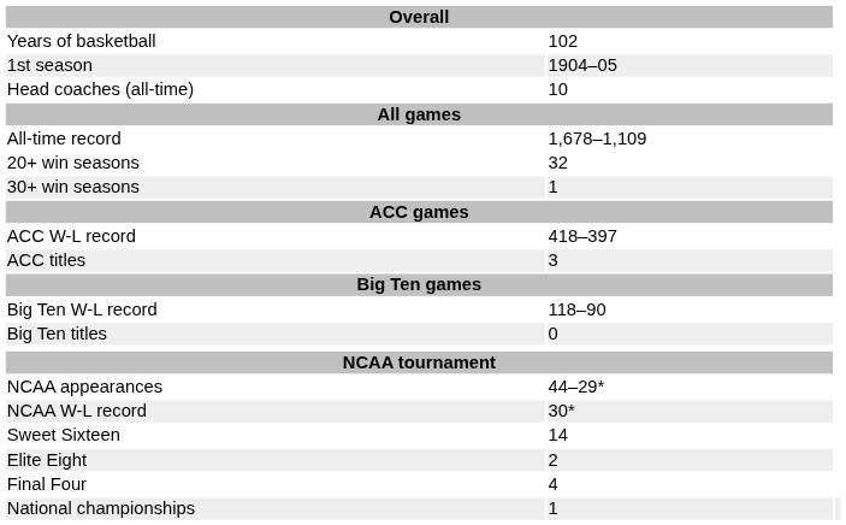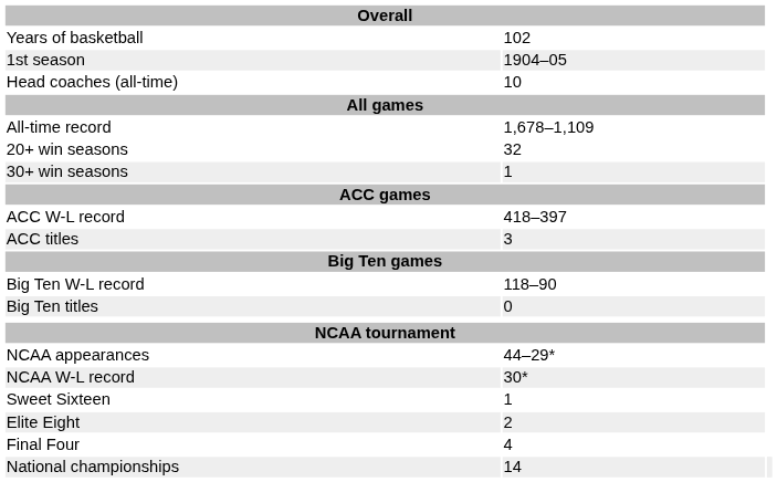 <table width=60% class="toccolours">
 <tr>
 <th colspan=2 bgcolor=silver>Overall</th>
 </tr>
 <tr>
 <td>Years of basketball</td>
 <td>102</td>
 </tr>
 <tr bgcolor=#eeeeee>
 <td>1st season</td>
 <td>1904–05</td>
 </tr>
 <tr>
 <td>Head coaches (all-time)</td>
 <td>10</td>
 </tr>
 <tr>
 <th colspan=2 bgcolor=silver>All games</th>
 </tr>
 <tr>
 <td>All-time record</td>
 <td>1,678–1,109</td>
 </tr>
 <tr>
 <td>20+ win seasons</td>
 <td>32</td>
 </tr>
 <tr bgcolor=#eeeeee>
 <td>30+ win seasons</td>
 <td>1</td>
 </tr>
 <tr>
 <th colspan=2 bgcolor=silver>ACC games</th>
 </tr>
 <tr>
 <td>ACC W-L record</td>
 <td>418–397</td>
 </tr>
 <tr bgcolor=#eeeeee>
 <td>ACC titles</td>
 <td>3</td>
 </tr>
 <tr>
 <th colspan=2 bgcolor=silver>Big Ten games</th>
 </tr>
 <tr>
 <td>Big Ten W-L record</td>
 <td>118–90</td>
 </tr>
 <tr bgcolor=#eeeeee>
 <td>Big Ten titles</td>
 <td>0</td>
 </tr>
 <tr>
 </tr>
 <tr bgcolor=#eeeeee>
 </tr>
 <tr>
 <th colspan=2 bgcolor=silver>NCAA tournament</th>
 </tr>
 <tr>
 <td>NCAA appearances</td>
 <td>44–29*</td>
 </tr>
 <tr bgcolor=#eeeeee>
 <td>NCAA W-L record</td>
 <td>30*</td>
 </tr>
 <tr>
 <td>Sweet Sixteen</td>
-<td>14</td>
+<td>1</td>
 </tr>
 <tr bgcolor=#eeeeee>
 <td>Elite Eight</td>
 <td>2</td>
 </tr>
 <tr>
 <td>Final Four</td>
 <td>4</td>
 </tr>
 <tr bgcolor=#eeeeee>
 <td>National championships</td>
-<td>1</td>
+<td>14</td>
 <th colspan=2 bgcolor=#eeeeee></th>
 </tr>
 </table>
